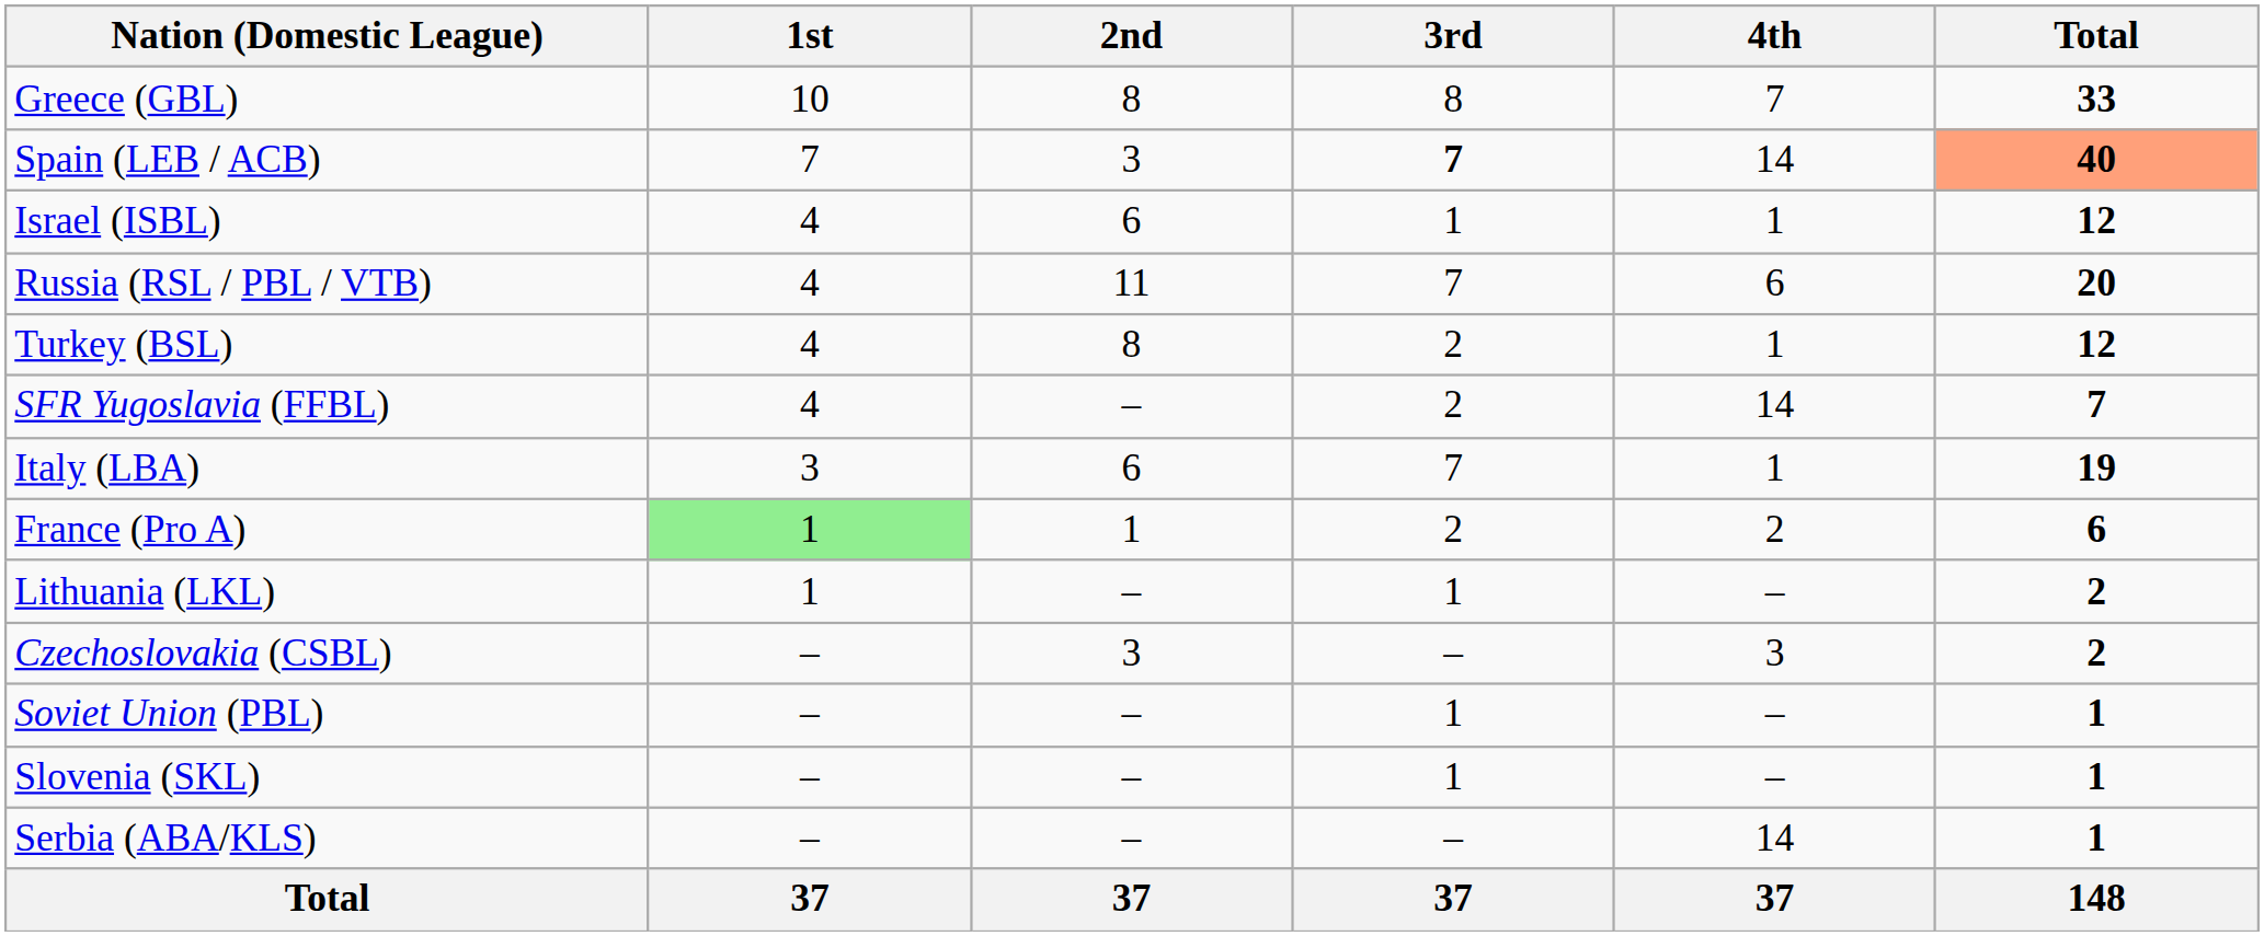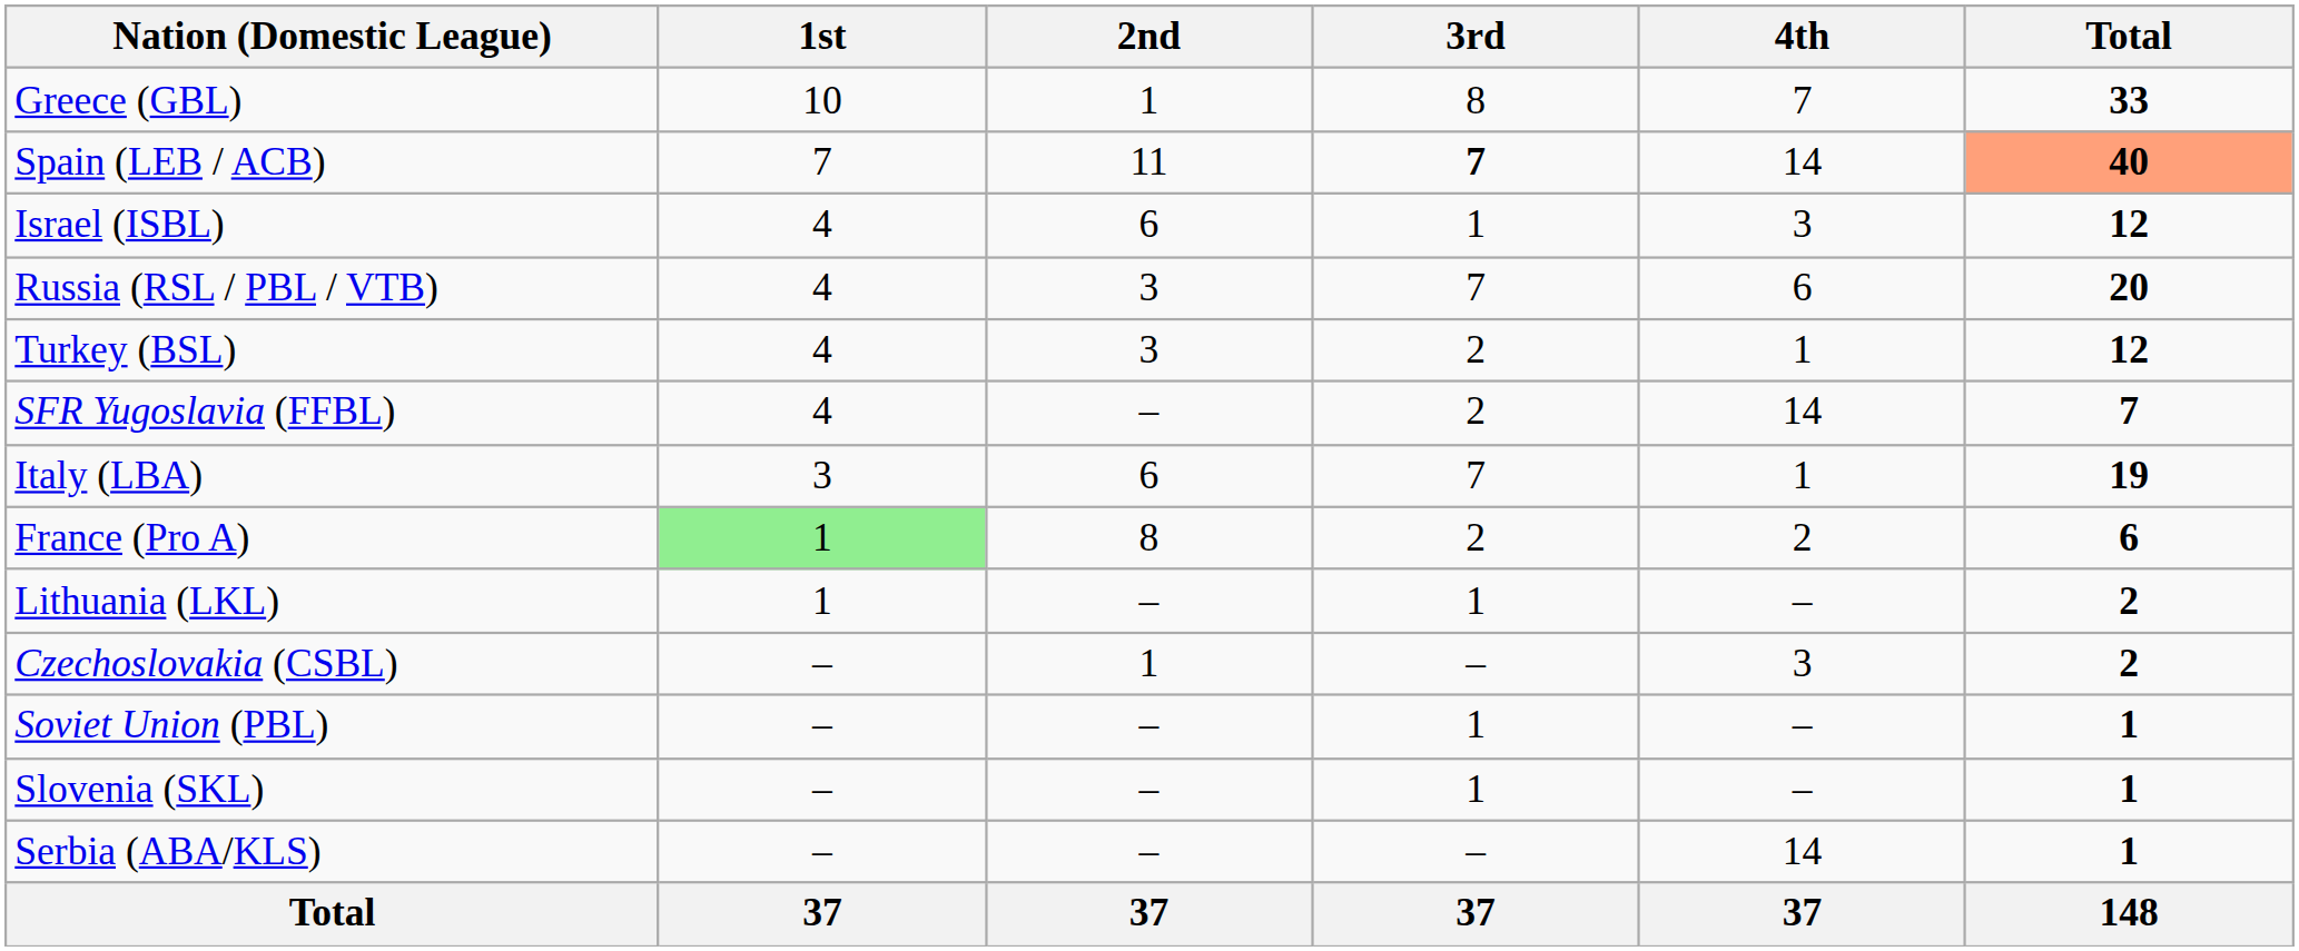 <table class="wikitable sortable" style="text-align: center;">
 <tr>
 <th width=20%>Nation (Domestic League)</th>
 <th width=10%>1st</th>
 <th width=10%>2nd</th>
 <th width=10%>3rd</th>
 <th width=10%>4th</th>
 <th width=10%>Total</th>
 </tr>
 <tr>
 <td align=left> <a href='#'>Greece</a> (<a href='#'>GBL</a>)</td>
 <td>10</td>
-<td>8</td>
+<td>1</td>
 <td>8</td>
 <td>7</td>
 <td><strong>33</strong></td>
 </tr>
 <tr>
 <td align=left> <a href='#'>Spain</a> (<a href='#'>LEB</a> / <a href='#'>ACB</a>)</td>
 <td>7</td>
-<td>3</td>
+<td>11</td>
 <td><strong>7</strong></td>
 <td>14</td>
 <td style="background: lightsalmon;"><strong>40</strong></td>
 </tr>
 <tr>
 <td align="left"> <a href='#'>Israel</a> (<a href='#'>ISBL</a>)</td>
 <td>4</td>
 <td>6</td>
 <td>1</td>
-<td>1</td>
+<td>3</td>
 <td><strong>12</strong></td>
 </tr>
 <tr>
 <td align="left"> <a href='#'>Russia</a> (<a href='#'>RSL</a> / <a href='#'>PBL</a> / <a href='#'>VTB</a>)</td>
 <td>4</td>
-<td>11</td>
+<td>3</td>
 <td>7</td>
 <td>6</td>
 <td><strong>20</strong></td>
 </tr>
 <tr>
 <td align=left> <a href='#'>Turkey</a> (<a href='#'>BSL</a>)</td>
 <td>4</td>
-<td>8</td>
+<td>3</td>
 <td>2</td>
 <td>1</td>
 <td><strong>12</strong></td>
 </tr>
 <tr>
 <td align=left> <em><a href='#'>SFR Yugoslavia</a></em> (<a href='#'>FFBL</a>)</td>
 <td>4</td>
 <td>–</td>
 <td>2</td>
 <td>14</td>
 <td><strong>7</strong></td>
 </tr>
 <tr>
 <td align=left> <a href='#'>Italy</a> (<a href='#'>LBA</a>)</td>
 <td>3</td>
 <td>6</td>
 <td>7</td>
 <td>1</td>
 <td><strong>19</strong></td>
 </tr>
 <tr>
 <td align=left> <a href='#'>France</a> (<a href='#'>Pro A</a>)</td>
 <td style="background: lightgreen;">1</td>
-<td>1</td>
+<td>8</td>
 <td>2</td>
 <td>2</td>
 <td><strong>6</strong></td>
 </tr>
 <tr>
 <td align=left> <a href='#'>Lithuania</a> (<a href='#'>LKL</a>)</td>
 <td>1</td>
 <td>–</td>
 <td>1</td>
 <td>–</td>
 <td><strong>2</strong></td>
 </tr>
 <tr>
 <td align=left> <em><a href='#'>Czechoslovakia</a></em> (<a href='#'>CSBL</a>)</td>
 <td>–</td>
-<td>3</td>
+<td>1</td>
 <td>–</td>
 <td>3</td>
 <td><strong>2</strong></td>
 </tr>
 <tr>
 <td align=left> <em><a href='#'>Soviet Union</a></em> (<a href='#'>PBL</a>)</td>
 <td>–</td>
 <td>–</td>
 <td>1</td>
 <td>–</td>
 <td><strong>1</strong></td>
 </tr>
 <tr>
 <td align=left> <a href='#'>Slovenia</a> (<a href='#'>SKL</a>)</td>
 <td>–</td>
 <td>–</td>
 <td>1</td>
 <td>–</td>
 <td><strong>1</strong></td>
 </tr>
 <tr>
 <td align=left> <a href='#'>Serbia</a> (<a href='#'>ABA</a>/<a href='#'>KLS</a>)</td>
 <td>–</td>
 <td>–</td>
 <td>–</td>
 <td>14</td>
 <td><strong>1</strong></td>
 </tr>
 <tr>
 <th>Total</th>
 <th>37</th>
 <th>37</th>
 <th>37</th>
 <th>37</th>
 <th>148</th>
 </tr>
 </table>
